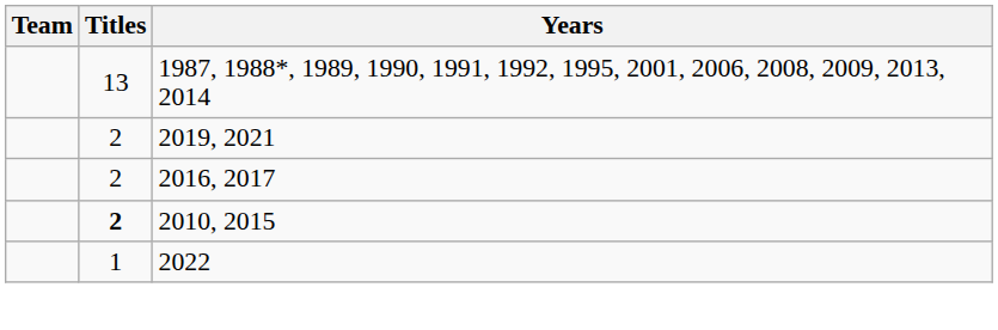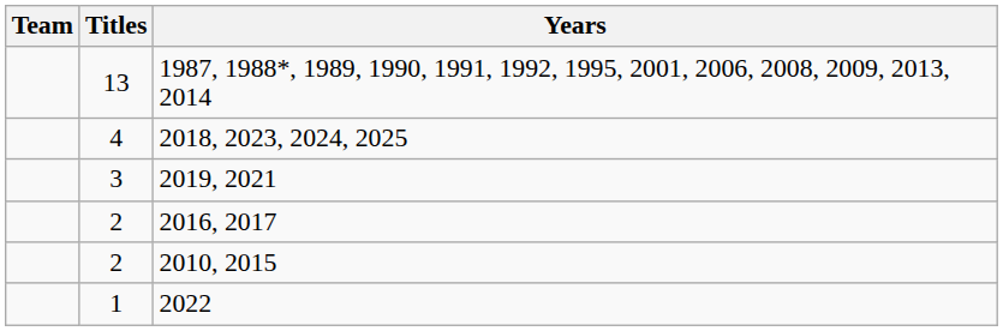 <table class="wikitable sortable" style="text-align:center">
 <tr>
 <th>Team</th>
 <th>Titles</th>
 <th>Years</th>
 </tr>
 <tr>
 <td style=><strong></strong></td>
 <td>13</td>
 <td align=left>1987, 1988*, 1989, 1990, 1991, 1992, 1995, 2001, 2006, 2008, 2009, 2013, 2014</td>
 </tr>
 <tr>
 <td style=><strong></strong></td>
-<td>2</td>
+<td>4</td>
+<td align=left>2018, 2023, 2024, 2025</td>
+</tr>
+<tr>
+<td style=><strong></strong></td>
+<td>3</td>
 <td align=left>2019, 2021</td>
 </tr>
 <tr>
 <td style=><strong></strong></td>
 <td>2</td>
 <td align=left>2016, 2017</td>
 </tr>
 <tr>
 <td style=><strong></strong></td>
-<td><strong>2</strong></td>
+<td>2</td>
 <td align=left>2010, 2015</td>
 </tr>
 <tr>
 <td style=><strong></strong></td>
 <td>1</td>
 <td align=left>2022</td>
 </tr>
 </table>
